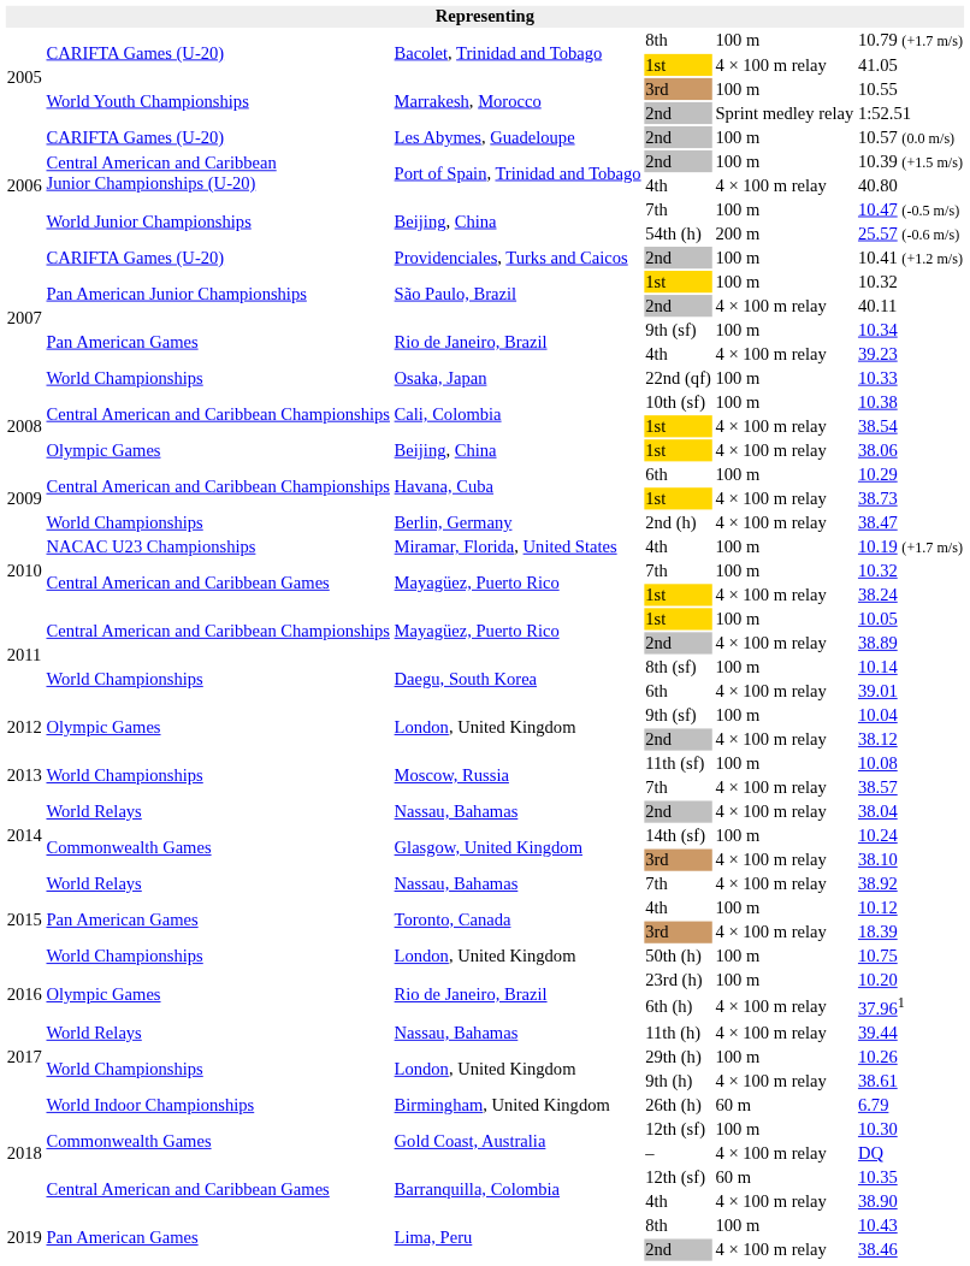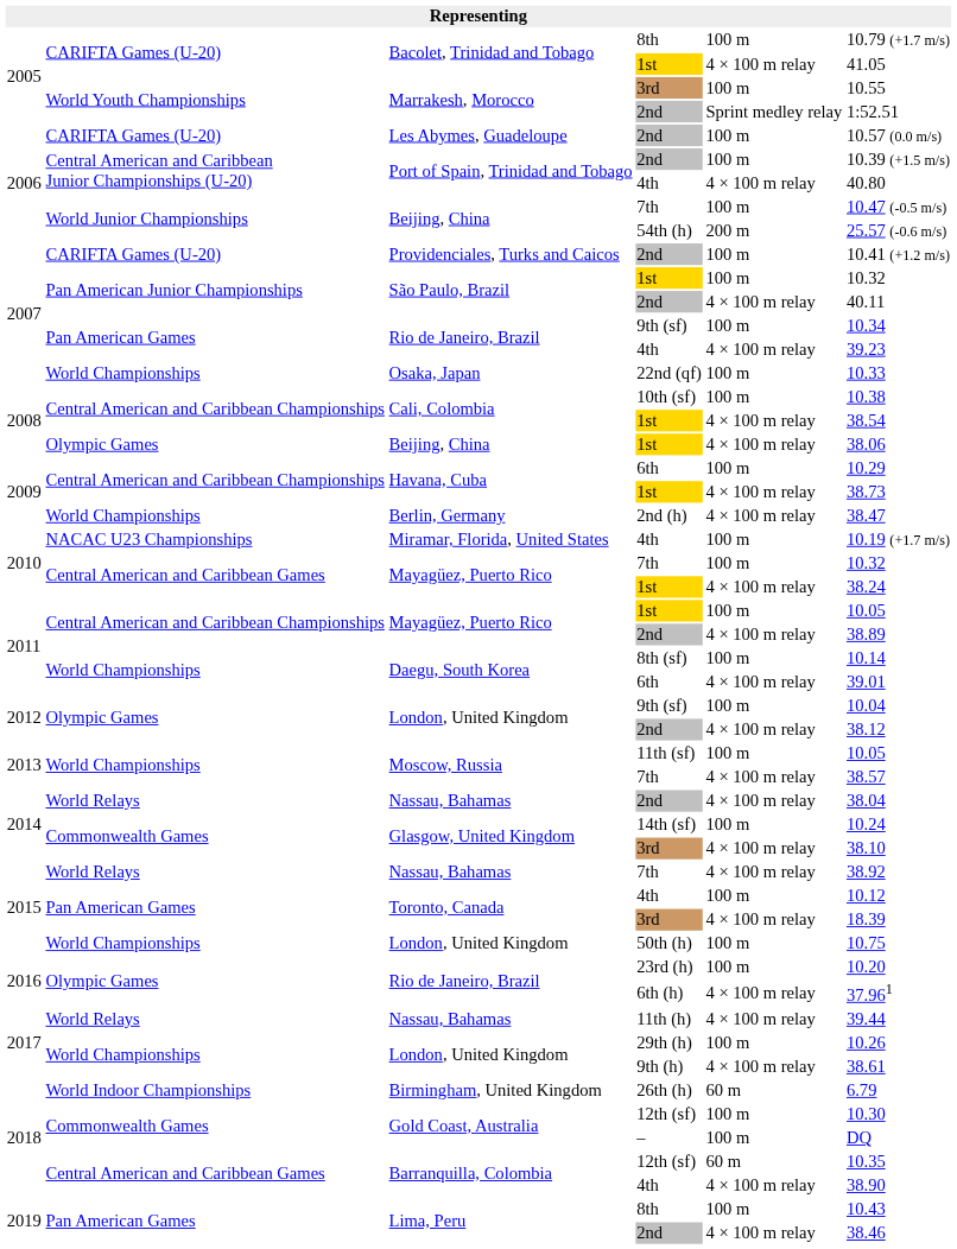 <table>
 <tr>
 <th bgcolor="#eeeeee" colspan="6">Representing </th>
 </tr>
 <tr>
 <td rowspan = "4">2005</td>
 <td rowspan = "2"><a href='#'>CARIFTA Games (U-20)</a></td>
 <td rowspan = "2"><a href='#'>Bacolet</a>, <a href='#'>Trinidad and Tobago</a></td>
 <td>8th</td>
 <td>100 m</td>
 <td>10.79 <small>(+1.7 m/s)</small></td>
 </tr>
 <tr>
 <td bgcolor=gold>1st</td>
 <td>4 × 100 m relay</td>
 <td>41.05</td>
 </tr>
 <tr>
 <td rowspan = "2"><a href='#'>World Youth Championships</a></td>
 <td rowspan = "2"><a href='#'>Marrakesh</a>, <a href='#'>Morocco</a></td>
 <td bgcolor=cc9966>3rd</td>
 <td>100 m</td>
 <td>10.55</td>
 </tr>
 <tr>
 <td bgcolor=silver>2nd</td>
 <td>Sprint medley relay</td>
 <td>1:52.51</td>
 </tr>
 <tr>
 <td rowspan = "5">2006</td>
 <td><a href='#'>CARIFTA Games (U-20)</a></td>
 <td><a href='#'>Les Abymes</a>, <a href='#'>Guadeloupe</a></td>
 <td bgcolor=silver>2nd</td>
 <td>100 m</td>
 <td>10.57 <small>(0.0 m/s)</small></td>
 </tr>
 <tr>
 <td rowspan = "2"><a href='#'>Central American and Caribbean<br>Junior Championships (U-20)</a></td>
 <td rowspan = "2"><a href='#'>Port of Spain</a>, <a href='#'>Trinidad and Tobago</a></td>
 <td bgcolor=silver>2nd</td>
 <td>100 m</td>
 <td>10.39 <small>(+1.5 m/s)</small></td>
 </tr>
 <tr>
 <td>4th</td>
 <td>4 × 100 m relay</td>
 <td>40.80</td>
 </tr>
 <tr>
 <td rowspan=2><a href='#'>World Junior Championships</a></td>
 <td rowspan=2><a href='#'>Beijing</a>, <a href='#'>China</a></td>
 <td>7th</td>
 <td>100 m</td>
 <td><a href='#'>10.47</a> <small>(-0.5 m/s)</small></td>
 </tr>
 <tr>
 <td>54th (h)</td>
 <td>200 m</td>
 <td><a href='#'>25.57</a> <small>(-0.6 m/s)</small></td>
 </tr>
 <tr>
 <td rowspan=6>2007</td>
 <td><a href='#'>CARIFTA Games (U-20)</a></td>
 <td><a href='#'>Providenciales</a>, <a href='#'>Turks and Caicos</a></td>
 <td bgcolor=silver>2nd</td>
 <td>100 m</td>
 <td>10.41 <small>(+1.2 m/s)</small></td>
 </tr>
 <tr>
 <td rowspan=2><a href='#'>Pan American Junior Championships</a></td>
 <td rowspan=2><a href='#'>São Paulo, Brazil</a></td>
 <td bgcolor=gold>1st</td>
 <td>100 m</td>
 <td>10.32</td>
 </tr>
 <tr>
 <td bgcolor=silver>2nd</td>
 <td>4 × 100 m relay</td>
 <td>40.11</td>
 </tr>
 <tr>
 <td rowspan=2><a href='#'>Pan American Games</a></td>
 <td rowspan=2><a href='#'>Rio de Janeiro, Brazil</a></td>
 <td>9th (sf)</td>
 <td>100 m</td>
 <td><a href='#'>10.34</a></td>
 </tr>
 <tr>
 <td>4th</td>
 <td>4 × 100 m relay</td>
 <td><a href='#'>39.23</a></td>
 </tr>
 <tr>
 <td><a href='#'>World Championships</a></td>
 <td><a href='#'>Osaka, Japan</a></td>
 <td>22nd (qf)</td>
 <td>100 m</td>
 <td><a href='#'>10.33</a></td>
 </tr>
 <tr>
 <td rowspan=3>2008</td>
 <td rowspan=2><a href='#'>Central American and Caribbean Championships</a></td>
 <td rowspan=2><a href='#'>Cali, Colombia</a></td>
 <td>10th (sf)</td>
 <td>100 m</td>
 <td><a href='#'>10.38</a></td>
 </tr>
 <tr>
 <td bgcolor=gold>1st</td>
 <td>4 × 100 m relay</td>
 <td><a href='#'>38.54</a></td>
 </tr>
 <tr>
 <td><a href='#'>Olympic Games</a></td>
 <td><a href='#'>Beijing</a>, <a href='#'>China</a></td>
 <td bgcolor=gold>1st</td>
 <td>4 × 100 m relay</td>
 <td><a href='#'>38.06</a></td>
 </tr>
 <tr>
 <td rowspan=3>2009</td>
 <td rowspan=2><a href='#'>Central American and Caribbean Championships</a></td>
 <td rowspan=2><a href='#'>Havana, Cuba</a></td>
 <td>6th</td>
 <td>100 m</td>
 <td><a href='#'>10.29</a></td>
 </tr>
 <tr>
 <td bgcolor=gold>1st</td>
 <td>4 × 100 m relay</td>
 <td><a href='#'>38.73</a></td>
 </tr>
 <tr>
 <td><a href='#'>World Championships</a></td>
 <td><a href='#'>Berlin, Germany</a></td>
 <td>2nd (h)</td>
 <td>4 × 100 m relay</td>
 <td><a href='#'>38.47</a></td>
 </tr>
 <tr>
 <td rowspan=3>2010</td>
 <td><a href='#'>NACAC U23 Championships</a></td>
 <td><a href='#'>Miramar, Florida</a>, <a href='#'>United States</a></td>
 <td>4th</td>
 <td>100 m</td>
 <td><a href='#'>10.19</a> <small>(+1.7 m/s)</small></td>
 </tr>
 <tr>
 <td rowspan=2><a href='#'>Central American and Caribbean Games</a></td>
 <td rowspan=2><a href='#'>Mayagüez, Puerto Rico</a></td>
 <td>7th</td>
 <td>100 m</td>
 <td><a href='#'>10.32</a></td>
 </tr>
 <tr>
 <td bgcolor=gold>1st</td>
 <td>4 × 100 m relay</td>
 <td><a href='#'>38.24</a></td>
 </tr>
 <tr>
 <td rowspan=4>2011</td>
 <td rowspan=2><a href='#'>Central American and Caribbean Championships</a></td>
 <td rowspan=2><a href='#'>Mayagüez, Puerto Rico</a></td>
 <td bgcolor=gold>1st</td>
 <td>100 m</td>
 <td><a href='#'>10.05</a></td>
 </tr>
 <tr>
 <td bgcolor=silver>2nd</td>
 <td>4 × 100 m relay</td>
 <td><a href='#'>38.89</a></td>
 </tr>
 <tr>
 <td rowspan=2><a href='#'>World Championships</a></td>
 <td rowspan=2><a href='#'>Daegu, South Korea</a></td>
 <td>8th (sf)</td>
 <td>100 m</td>
 <td><a href='#'>10.14</a></td>
 </tr>
 <tr>
 <td>6th</td>
 <td>4 × 100 m relay</td>
 <td><a href='#'>39.01</a></td>
 </tr>
 <tr>
 <td rowspan=2>2012</td>
 <td rowspan=2><a href='#'>Olympic Games</a></td>
 <td rowspan=2><a href='#'>London</a>, United Kingdom</td>
 <td>9th (sf)</td>
 <td>100 m</td>
 <td><a href='#'>10.04</a></td>
 </tr>
 <tr>
 <td bgcolor=silver>2nd</td>
 <td>4 × 100 m relay</td>
 <td><a href='#'>38.12</a></td>
 </tr>
 <tr>
 <td rowspan=2>2013</td>
 <td rowspan=2><a href='#'>World Championships</a></td>
 <td rowspan=2><a href='#'>Moscow, Russia</a></td>
 <td>11th (sf)</td>
 <td>100 m</td>
-<td><a href='#'>10.08</a></td>
+<td><a href='#'>10.05</a></td>
 </tr>
 <tr>
 <td>7th</td>
 <td>4 × 100 m relay</td>
 <td><a href='#'>38.57</a></td>
 </tr>
 <tr>
 <td rowspan=3>2014</td>
 <td><a href='#'>World Relays</a></td>
 <td><a href='#'>Nassau, Bahamas</a></td>
 <td bgcolor=silver>2nd</td>
 <td>4 × 100 m relay</td>
 <td><a href='#'>38.04</a></td>
 </tr>
 <tr>
 <td rowspan=2><a href='#'>Commonwealth Games</a></td>
 <td rowspan=2><a href='#'>Glasgow, United Kingdom</a></td>
 <td>14th (sf)</td>
 <td>100 m</td>
 <td><a href='#'>10.24</a></td>
 </tr>
 <tr>
 <td bgcolor=cc9966>3rd</td>
 <td>4 × 100 m relay</td>
 <td><a href='#'>38.10</a></td>
 </tr>
 <tr>
 <td rowspan=4>2015</td>
 <td><a href='#'>World Relays</a></td>
 <td><a href='#'>Nassau, Bahamas</a></td>
 <td>7th</td>
 <td>4 × 100 m relay</td>
 <td><a href='#'>38.92</a></td>
 </tr>
 <tr>
 <td rowspan=2><a href='#'>Pan American Games</a></td>
 <td rowspan=2><a href='#'>Toronto, Canada</a></td>
 <td>4th</td>
 <td>100 m</td>
 <td><a href='#'>10.12</a></td>
 </tr>
 <tr>
 <td bgcolor=cc9966>3rd</td>
 <td>4 × 100 m relay</td>
 <td><a href='#'>18.39</a></td>
 </tr>
 <tr>
 <td><a href='#'>World Championships</a></td>
 <td><a href='#'>London</a>, United Kingdom</td>
 <td>50th (h)</td>
 <td>100 m</td>
 <td><a href='#'>10.75</a></td>
 </tr>
 <tr>
 <td rowspan=2>2016</td>
 <td rowspan=2><a href='#'>Olympic Games</a></td>
 <td rowspan=2><a href='#'>Rio de Janeiro, Brazil</a></td>
 <td>23rd (h)</td>
 <td>100 m</td>
 <td><a href='#'>10.20</a></td>
 </tr>
 <tr>
 <td>6th (h)</td>
 <td>4 × 100 m relay</td>
 <td><a href='#'>37.96</a><sup>1</sup></td>
 </tr>
 <tr>
 <td rowspan=3>2017</td>
 <td><a href='#'>World Relays</a></td>
 <td><a href='#'>Nassau, Bahamas</a></td>
 <td>11th (h)</td>
 <td>4 × 100 m relay</td>
 <td><a href='#'>39.44</a></td>
 </tr>
 <tr>
 <td rowspan=2><a href='#'>World Championships</a></td>
 <td rowspan=2><a href='#'>London</a>, United Kingdom</td>
 <td>29th (h)</td>
 <td>100 m</td>
 <td><a href='#'>10.26</a></td>
 </tr>
 <tr>
 <td>9th (h)</td>
 <td>4 × 100 m relay</td>
 <td><a href='#'>38.61</a></td>
 </tr>
 <tr>
 <td rowspan=5>2018</td>
 <td><a href='#'>World Indoor Championships</a></td>
 <td><a href='#'>Birmingham</a>, United Kingdom</td>
 <td>26th (h)</td>
 <td>60 m</td>
 <td><a href='#'>6.79</a></td>
 </tr>
 <tr>
 <td rowspan=2><a href='#'>Commonwealth Games</a></td>
 <td rowspan=2><a href='#'>Gold Coast, Australia</a></td>
 <td>12th (sf)</td>
 <td>100 m</td>
 <td><a href='#'>10.30</a></td>
 </tr>
 <tr>
 <td>–</td>
-<td>4 × 100 m relay</td>
+<td>100 m</td>
 <td><a href='#'>DQ</a></td>
 </tr>
 <tr>
 <td rowspan=2><a href='#'>Central American and Caribbean Games</a></td>
 <td rowspan=2><a href='#'>Barranquilla, Colombia</a></td>
 <td>12th (sf)</td>
 <td>60 m</td>
 <td><a href='#'>10.35</a></td>
 </tr>
 <tr>
 <td>4th</td>
 <td>4 × 100 m relay</td>
 <td><a href='#'>38.90</a></td>
 </tr>
 <tr>
 <td rowspan=2>2019</td>
 <td rowspan=2><a href='#'>Pan American Games</a></td>
 <td rowspan=2><a href='#'>Lima, Peru</a></td>
 <td>8th</td>
 <td>100 m</td>
 <td><a href='#'>10.43</a></td>
 </tr>
 <tr>
 <td bgcolor=silver>2nd</td>
 <td>4 × 100 m relay</td>
 <td><a href='#'>38.46</a></td>
 </tr>
 </table>
